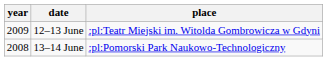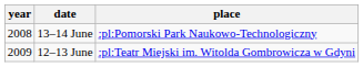 <table class="wikitable">
 <tr>
 <th>year</th>
 <th>date</th>
 <th>place</th>
 </tr>
 <tr>
+<td>2008</td>
+<td>13–14 June</td>
+<td><a href='#'>:pl:Pomorski Park Naukowo-Technologiczny</a></td>
+</tr>
+<tr>
 <td>2009</td>
 <td>12–13 June</td>
 <td><a href='#'>:pl:Teatr Miejski im. Witolda Gombrowicza w Gdyni</a></td>
 </tr>
-<tr>
-<td>2008</td>
-<td>13–14 June</td>
-<td><a href='#'>:pl:Pomorski Park Naukowo-Technologiczny</a></td>
-</tr>
 </table>
